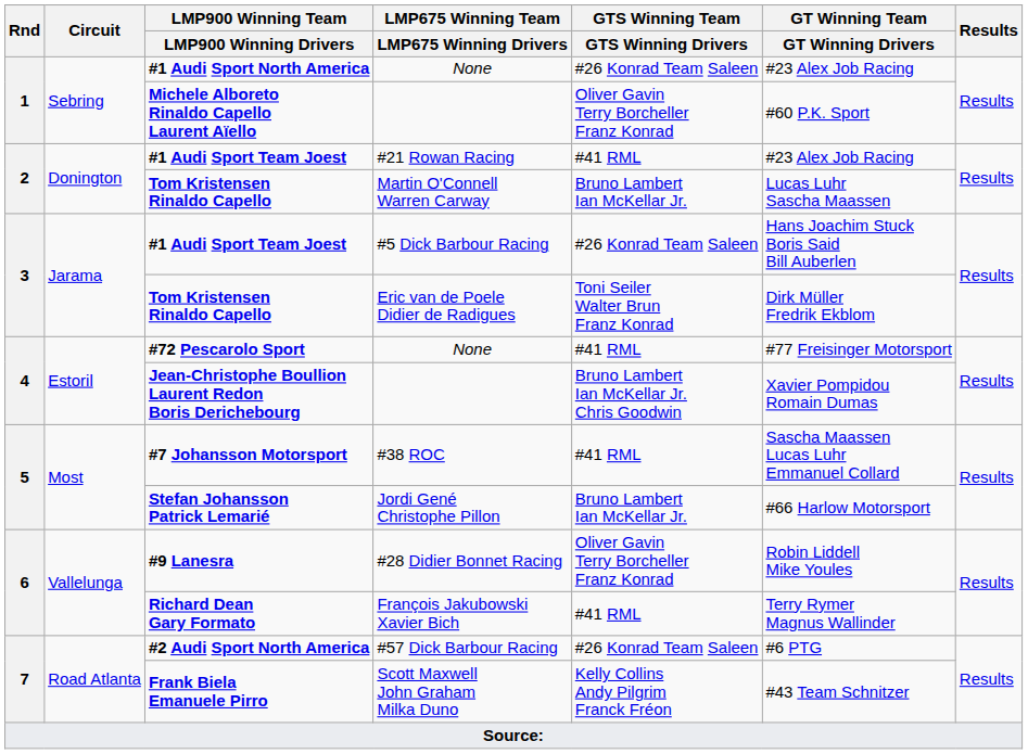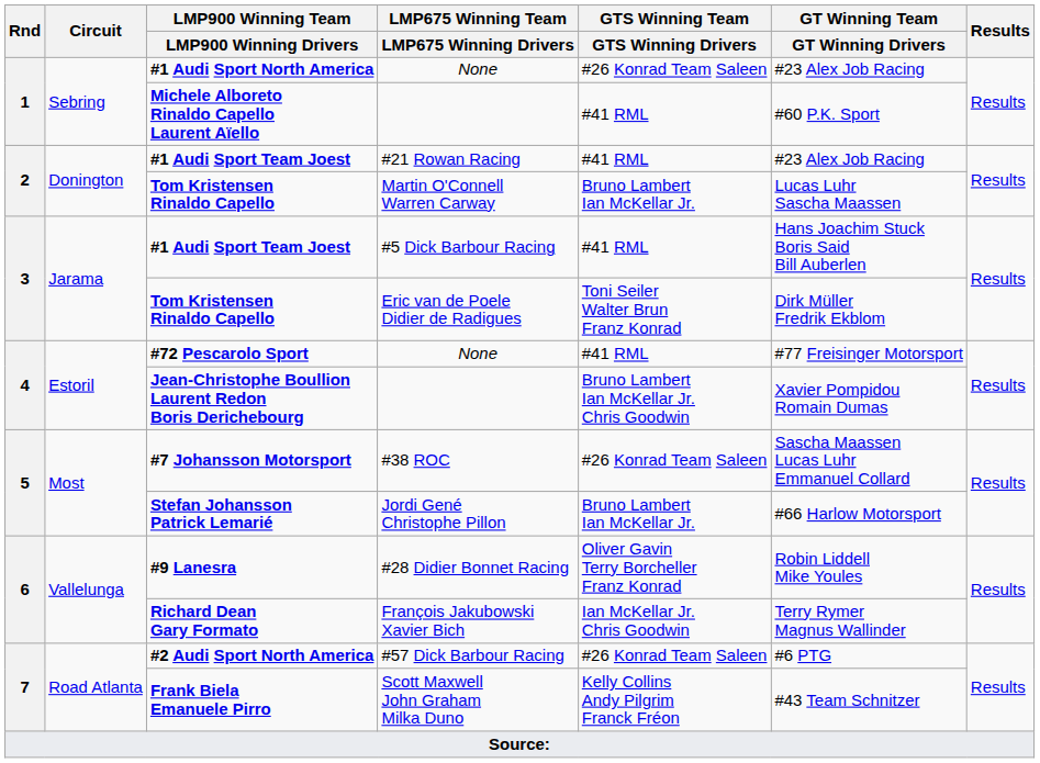 <table class="wikitable" style="font-size: 90%;">
 <tr>
 <th rowspan=2>Rnd</th>
 <th rowspan=2>Circuit</th>
 <th>LMP900 Winning Team</th>
 <th>LMP675 Winning Team</th>
 <th>GTS Winning Team</th>
 <th>GT Winning Team</th>
 <th rowspan=2>Results</th>
 </tr>
 <tr>
 <th>LMP900 Winning Drivers</th>
 <th>LMP675 Winning Drivers</th>
 <th>GTS Winning Drivers</th>
 <th>GT Winning Drivers</th>
 </tr>
 <tr>
 <th rowspan=2>1</th>
 <td rowspan=2><a href='#'>Sebring</a></td>
 <td><strong> #1 <a href='#'>Audi</a> <a href='#'>Sport North America</a></strong></td>
 <td align=center><em>None</em></td>
 <td> #26 <a href='#'>Konrad Team</a> <a href='#'>Saleen</a></td>
 <td> #23 <a href='#'>Alex Job Racing</a></td>
 <td rowspan=2><a href='#'>Results</a></td>
 </tr>
 <tr>
 <td><strong> <a href='#'>Michele Alboreto</a><br> <a href='#'>Rinaldo Capello</a><br> <a href='#'>Laurent Aïello</a></strong></td>
 <td></td>
-<td> <a href='#'>Oliver Gavin</a><br> <a href='#'>Terry Borcheller</a><br> <a href='#'>Franz Konrad</a></td>
+<td> #41 <a href='#'>RML</a></td>
 <td> #60 <a href='#'>P.K. Sport</a></td>
 </tr>
 <tr>
 <th rowspan=2>2</th>
 <td rowspan=2><a href='#'>Donington</a></td>
 <td><strong> #1 <a href='#'>Audi</a> <a href='#'>Sport Team Joest</a></strong></td>
 <td> #21 <a href='#'>Rowan Racing</a></td>
 <td> #41 <a href='#'>RML</a></td>
 <td> #23 <a href='#'>Alex Job Racing</a></td>
 <td rowspan=2><a href='#'>Results</a></td>
 </tr>
 <tr>
 <td><strong> <a href='#'>Tom Kristensen</a><br> <a href='#'>Rinaldo Capello</a></strong></td>
 <td> <a href='#'>Martin O'Connell</a><br> <a href='#'>Warren Carway</a></td>
 <td> <a href='#'>Bruno Lambert</a><br> <a href='#'>Ian McKellar Jr.</a></td>
 <td> <a href='#'>Lucas Luhr</a><br> <a href='#'>Sascha Maassen</a></td>
 </tr>
 <tr>
 <th rowspan=2>3</th>
 <td rowspan=2><a href='#'>Jarama</a></td>
 <td><strong> #1 <a href='#'>Audi</a> <a href='#'>Sport Team Joest</a></strong></td>
 <td> #5 <a href='#'>Dick Barbour Racing</a></td>
-<td> #26 <a href='#'>Konrad Team</a> <a href='#'>Saleen</a></td>
+<td> #41 <a href='#'>RML</a></td>
 <td> <a href='#'>Hans Joachim Stuck</a><br> <a href='#'>Boris Said</a><br> <a href='#'>Bill Auberlen</a></td>
 <td rowspan=2><a href='#'>Results</a></td>
 </tr>
 <tr>
 <td><strong> <a href='#'>Tom Kristensen</a><br> <a href='#'>Rinaldo Capello</a></strong></td>
 <td> <a href='#'>Eric van de Poele</a><br> <a href='#'>Didier de Radigues</a></td>
 <td> <a href='#'>Toni Seiler</a><br> <a href='#'>Walter Brun</a><br> <a href='#'>Franz Konrad</a></td>
 <td> <a href='#'>Dirk Müller</a><br> <a href='#'>Fredrik Ekblom</a></td>
 </tr>
 <tr>
 <th rowspan=2>4</th>
 <td rowspan=2><a href='#'>Estoril</a></td>
 <td><strong> #72 <a href='#'>Pescarolo Sport</a></strong></td>
 <td align=center><em>None</em></td>
 <td> #41 <a href='#'>RML</a></td>
 <td> #77 <a href='#'>Freisinger Motorsport</a></td>
 <td rowspan=2><a href='#'>Results</a></td>
 </tr>
 <tr>
 <td><strong> <a href='#'>Jean-Christophe Boullion</a><br> <a href='#'>Laurent Redon</a><br> <a href='#'>Boris Derichebourg</a></strong></td>
 <td></td>
 <td> <a href='#'>Bruno Lambert</a><br> <a href='#'>Ian McKellar Jr.</a><br> <a href='#'>Chris Goodwin</a></td>
 <td> <a href='#'>Xavier Pompidou</a><br> <a href='#'>Romain Dumas</a></td>
 </tr>
 <tr>
 <th rowspan=2>5</th>
 <td rowspan=2><a href='#'>Most</a></td>
 <td><strong> #7 <a href='#'>Johansson Motorsport</a></strong></td>
 <td> #38 <a href='#'>ROC</a></td>
-<td> #41 <a href='#'>RML</a></td>
+<td> #26 <a href='#'>Konrad Team</a> <a href='#'>Saleen</a></td>
 <td> <a href='#'>Sascha Maassen</a><br> <a href='#'>Lucas Luhr</a><br> <a href='#'>Emmanuel Collard</a></td>
 <td rowspan=2><a href='#'>Results</a></td>
 </tr>
 <tr>
 <td><strong> <a href='#'>Stefan Johansson</a><br> <a href='#'>Patrick Lemarié</a></strong></td>
 <td> <a href='#'>Jordi Gené</a><br> <a href='#'>Christophe Pillon</a></td>
 <td> <a href='#'>Bruno Lambert</a><br> <a href='#'>Ian McKellar Jr.</a></td>
 <td> #66 <a href='#'>Harlow Motorsport</a></td>
 </tr>
 <tr>
 <th rowspan=2>6</th>
 <td rowspan=2><a href='#'>Vallelunga</a></td>
 <td><strong> #9 <a href='#'>Lanesra</a></strong></td>
 <td> #28 <a href='#'>Didier Bonnet Racing</a></td>
 <td> <a href='#'>Oliver Gavin</a><br> <a href='#'>Terry Borcheller</a><br> <a href='#'>Franz Konrad</a></td>
 <td> <a href='#'>Robin Liddell</a><br> <a href='#'>Mike Youles</a></td>
 <td rowspan=2><a href='#'>Results</a></td>
 </tr>
 <tr>
 <td><strong> <a href='#'>Richard Dean</a><br> <a href='#'>Gary Formato</a></strong></td>
 <td> <a href='#'>François Jakubowski</a><br> <a href='#'>Xavier Bich</a></td>
-<td> #41 <a href='#'>RML</a></td>
+<td> <a href='#'>Ian McKellar Jr.</a><br> <a href='#'>Chris Goodwin</a></td>
 <td> <a href='#'>Terry Rymer</a><br> <a href='#'>Magnus Wallinder</a></td>
 </tr>
 <tr>
 <th rowspan=2>7</th>
 <td rowspan=2><a href='#'>Road Atlanta</a></td>
 <td><strong> #2 <a href='#'>Audi</a> <a href='#'>Sport North America</a></strong></td>
 <td> #57 <a href='#'>Dick Barbour Racing</a></td>
 <td> #26 <a href='#'>Konrad Team</a> <a href='#'>Saleen</a></td>
 <td> #6 <a href='#'>PTG</a></td>
 <td rowspan=2><a href='#'>Results</a></td>
 </tr>
 <tr>
 <td><strong> <a href='#'>Frank Biela</a><br> <a href='#'>Emanuele Pirro</a></strong></td>
 <td> <a href='#'>Scott Maxwell</a><br> <a href='#'>John Graham</a><br> <a href='#'>Milka Duno</a></td>
 <td> <a href='#'>Kelly Collins</a><br> <a href='#'>Andy Pilgrim</a><br> <a href='#'>Franck Fréon</a></td>
 <td> #43 <a href='#'>Team Schnitzer</a></td>
 </tr>
 <tr class="sortbottom">
 <td colspan="7" style="background-color:#EAECF0;text-align:center"><strong>Source:</strong></td>
 </tr>
 </table>
